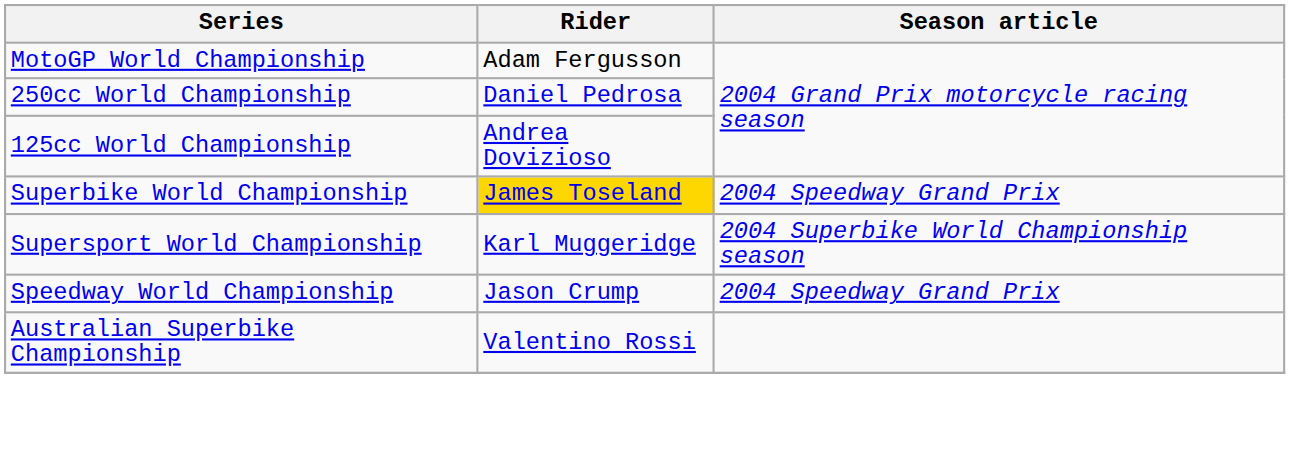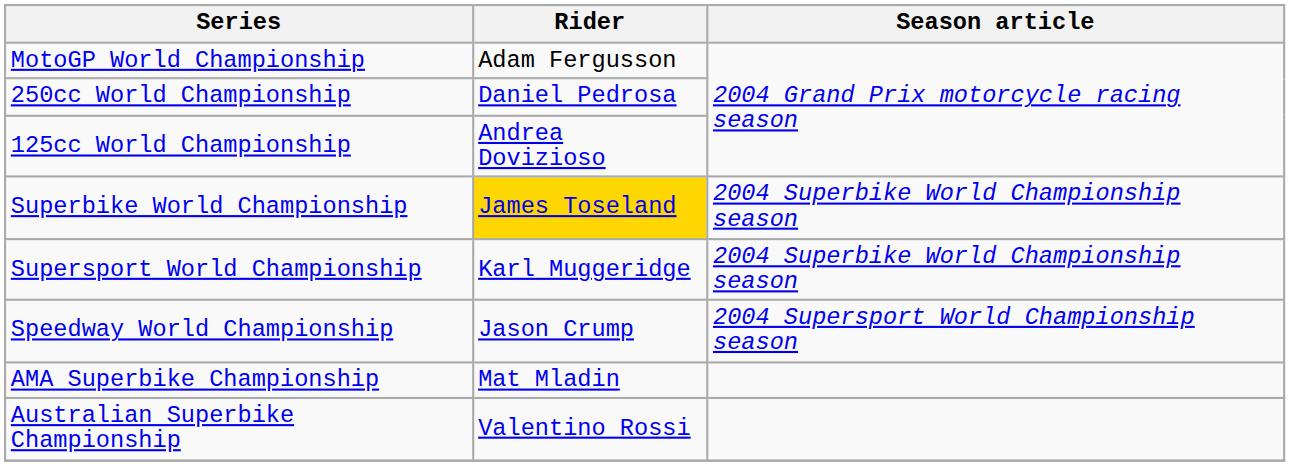 <table class="wikitable" style="font-size: 87%;">
 <tr>
 <th>Series</th>
 <th>Rider</th>
 <th>Season article</th>
 </tr>
 <tr>
 <td><a href='#'>MotoGP World Championship</a></td>
 <td> Adam Fergusson</td>
 <td rowspan=3><em><a href='#'>2004 Grand Prix motorcycle racing season</a></em></td>
 </tr>
 <tr>
 <td><a href='#'>250cc World Championship</a></td>
 <td> <a href='#'>Daniel Pedrosa</a></td>
 </tr>
 <tr>
 <td><a href='#'>125cc World Championship</a></td>
 <td> <a href='#'>Andrea Dovizioso</a></td>
 </tr>
 <tr>
 <td><a href='#'>Superbike World Championship</a></td>
 <td style="background: gold;"> <a href='#'>James Toseland</a></td>
-<td><em><a href='#'>2004 Speedway Grand Prix</a></em></td>
+<td><em><a href='#'>2004 Superbike World Championship season</a></em></td>
 </tr>
 <tr>
 <td><a href='#'>Supersport World Championship</a></td>
 <td> <a href='#'>Karl Muggeridge</a></td>
 <td><em><a href='#'>2004 Superbike World Championship season</a></em></td>
 </tr>
 <tr>
 <td><a href='#'>Speedway World Championship</a></td>
 <td> <a href='#'>Jason Crump</a></td>
-<td><em><a href='#'>2004 Speedway Grand Prix</a></em></td>
+<td><em><a href='#'>2004 Supersport World Championship season</a></em></td>
+</tr>
+<tr>
+<td><a href='#'>AMA Superbike Championship</a></td>
+<td> <a href='#'>Mat Mladin</a></td>
+<td></td>
 </tr>
 <tr>
 <td><a href='#'>Australian Superbike Championship</a></td>
 <td> <a href='#'>Valentino Rossi</a></td>
 <td></td>
 </tr>
 <tr>
 </tr>
 </table>
